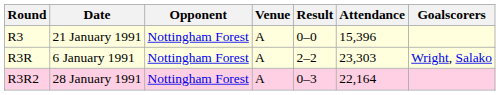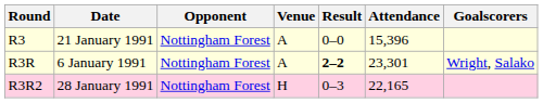 <table class="wikitable">
 <tr>
 <th>Round</th>
 <th>Date</th>
 <th>Opponent</th>
 <th>Venue</th>
 <th>Result</th>
 <th>Attendance</th>
 <th>Goalscorers</th>
 </tr>
 <tr style="background-color: #ffffdd;">
 <td>R3</td>
 <td>21 January 1991</td>
 <td><a href='#'>Nottingham Forest</a></td>
 <td>A</td>
 <td>0–0</td>
 <td>15,396</td>
 <td></td>
 </tr>
 <tr style="background-color: #ffffdd;">
 <td>R3R</td>
 <td>6 January 1991</td>
 <td><a href='#'>Nottingham Forest</a></td>
 <td>A</td>
-<td>2–2 </td>
-<td>23,303</td>
+<td><strong>2–2 </strong></td>
+<td>23,301</td>
 <td><a href='#'>Wright</a>, <a href='#'>Salako</a></td>
 </tr>
 <tr style="background-color: #ffd0e3;">
 <td>R3R2</td>
 <td>28 January 1991</td>
 <td><a href='#'>Nottingham Forest</a></td>
-<td>A</td>
+<td>H</td>
 <td>0–3</td>
-<td>22,164</td>
+<td>22,165</td>
 <td></td>
 </tr>
 </table>
